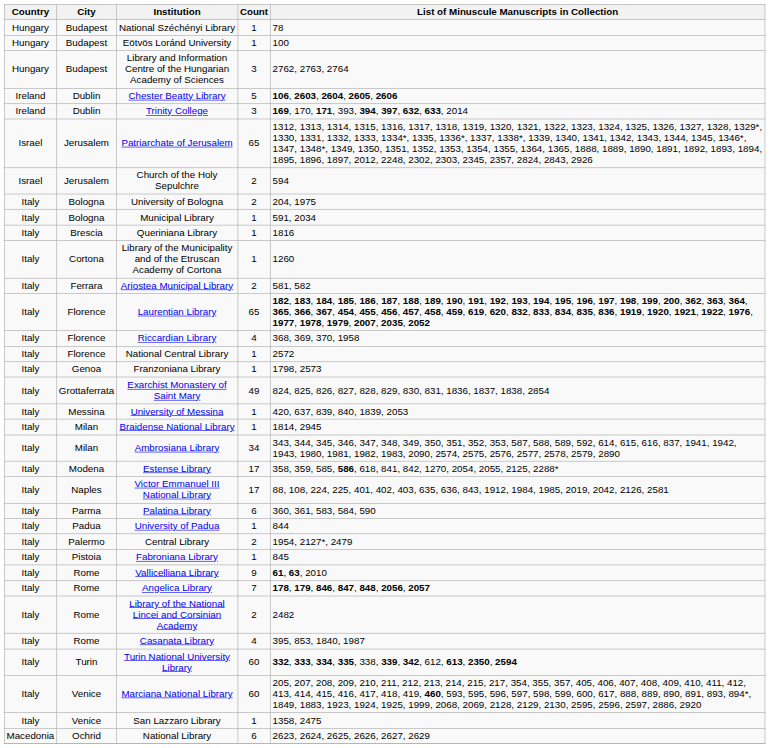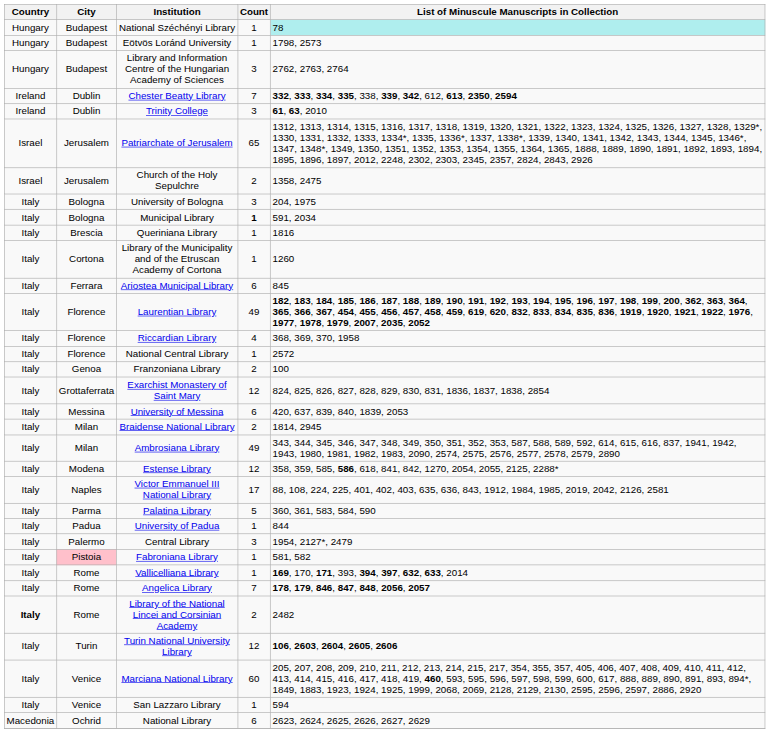 <table class="wikitable sortable" style="text-align:center">
 <tr>
 <th>Country</th>
 <th>City</th>
 <th>Institution</th>
 <th>Count</th>
 <th>List of Minuscule Manuscripts in Collection</th>
 </tr>
 <tr>
 <td>Hungary</td>
 <td>Budapest</td>
 <td>National Széchényi Library</td>
 <td>1</td>
-<td align=left>78</td>
+<td align=left style="background: paleturquoise;">78</td>
 </tr>
 <tr>
 <td>Hungary</td>
 <td>Budapest</td>
 <td>Eötvös Loránd University</td>
 <td>1</td>
-<td align=left>100</td>
+<td align=left>1798, 2573</td>
 </tr>
 <tr>
 <td>Hungary</td>
 <td>Budapest</td>
 <td>Library and Information Centre of the Hungarian Academy of Sciences</td>
 <td>3</td>
 <td align=left>2762, 2763, 2764</td>
 </tr>
 <tr>
 <td>Ireland</td>
 <td>Dublin</td>
 <td><a href='#'>Chester Beatty Library</a></td>
-<td>5</td>
-<td align=left><strong>106</strong>, <strong>2603</strong>, <strong>2604</strong>, <strong>2605</strong>, <strong>2606</strong></td>
+<td>7</td>
+<td align=left><strong>332</strong>, <strong>333</strong>, <strong>334</strong>, <strong>335</strong>, 338, <strong>339</strong>, <strong>342</strong>, 612, <strong>613</strong>, <strong>2350</strong>, <strong>2594</strong></td>
 </tr>
 <tr>
 <td>Ireland</td>
 <td>Dublin</td>
 <td><a href='#'>Trinity College</a></td>
 <td>3</td>
-<td align=left><strong>169</strong>, 170, <strong>171</strong>, 393, <strong>394</strong>, <strong>397</strong>, <strong>632</strong>, <strong>633</strong>, 2014</td>
+<td align=left><strong>61</strong>, <strong>63</strong>, 2010</td>
 </tr>
 <tr>
 <td>Israel</td>
 <td>Jerusalem</td>
 <td><a href='#'>Patriarchate of Jerusalem</a></td>
 <td>65</td>
 <td align=left>1312, 1313, 1314, 1315, 1316, 1317, 1318, 1319, 1320, 1321, 1322, 1323, 1324, 1325, 1326, 1327, 1328, 1329*, 1330, 1331, 1332, 1333, 1334*, 1335, 1336*, 1337, 1338*, 1339, 1340, 1341, 1342, 1343, 1344, 1345, 1346*, 1347, 1348*, 1349, 1350, 1351, 1352, 1353, 1354, 1355, 1364, 1365, 1888, 1889, 1890, 1891, 1892, 1893, 1894, 1895, 1896, 1897, 2012, 2248, 2302, 2303, 2345, 2357, 2824, 2843, 2926</td>
 </tr>
 <tr>
 <td>Israel</td>
 <td>Jerusalem</td>
 <td>Church of the Holy Sepulchre</td>
 <td>2</td>
-<td align=left>594</td>
+<td align=left>1358, 2475</td>
 </tr>
 <tr>
 <td>Italy</td>
 <td>Bologna</td>
 <td>University of Bologna</td>
-<td>2</td>
+<td>3</td>
 <td align=left>204, 1975</td>
 </tr>
 <tr>
 <td>Italy</td>
 <td>Bologna</td>
 <td>Municipal Library</td>
-<td>1</td>
+<td><strong>1</strong></td>
 <td align=left>591, 2034</td>
 </tr>
 <tr>
 <td>Italy</td>
 <td>Brescia</td>
 <td>Queriniana Library</td>
 <td>1</td>
 <td align=left>1816</td>
 </tr>
 <tr>
 <td>Italy</td>
 <td>Cortona</td>
 <td>Library of the Municipality and of the Etruscan Academy of Cortona</td>
 <td>1</td>
 <td align=left>1260</td>
 </tr>
 <tr>
 <td>Italy</td>
 <td>Ferrara</td>
 <td><a href='#'>Ariostea Municipal Library</a></td>
-<td>2</td>
-<td align=left>581, 582</td>
+<td>6</td>
+<td align=left>845</td>
 </tr>
 <tr>
 <td>Italy</td>
 <td>Florence</td>
 <td><a href='#'>Laurentian Library</a></td>
-<td>65</td>
+<td>49</td>
 <td align=left><strong>182</strong>, <strong>183</strong>, <strong>184</strong>, <strong>185</strong>, <strong>186</strong>, <strong>187</strong>, <strong>188</strong>, <strong>189</strong>, <strong>190</strong>, <strong>191</strong>, <strong>192</strong>, <strong>193</strong>, <strong>194</strong>, <strong>195</strong>, <strong>196</strong>, <strong>197</strong>, <strong>198</strong>, <strong>199</strong>, <strong>200</strong>, <strong>362</strong>, <strong>363</strong>, <strong>364</strong>, <strong>365</strong>, <strong>366</strong>, <strong>367</strong>, <strong>454</strong>, <strong>455</strong>, <strong>456</strong>, <strong>457</strong>, <strong>458</strong>, <strong>459</strong>, <strong>619</strong>, <strong>620</strong>, <strong>832</strong>, <strong>833</strong>, <strong>834</strong>, <strong>835</strong>, <strong>836</strong>, <strong>1919</strong>, <strong>1920</strong>, <strong>1921</strong>, <strong>1922</strong>, <strong>1976</strong>, <strong>1977</strong>, <strong>1978</strong>, <strong>1979</strong>, <strong>2007</strong>, <strong>2035</strong>, <strong>2052</strong></td>
 </tr>
 <tr>
 <td>Italy</td>
 <td>Florence</td>
 <td><a href='#'>Riccardian Library</a></td>
 <td>4</td>
 <td align=left>368, 369, 370, 1958</td>
 </tr>
 <tr>
 <td>Italy</td>
 <td>Florence</td>
 <td>National Central Library</td>
 <td>1</td>
 <td align=left>2572</td>
 </tr>
 <tr>
 <td>Italy</td>
 <td>Genoa</td>
 <td>Franzoniana Library</td>
-<td>1</td>
-<td align=left>1798, 2573</td>
+<td>2</td>
+<td align=left>100</td>
 </tr>
 <tr>
 <td>Italy</td>
 <td>Grottaferrata</td>
 <td><a href='#'>Exarchist Monastery of Saint Mary</a></td>
-<td>49</td>
+<td>12</td>
 <td align=left>824, 825, 826, 827, 828, 829, 830, 831, 1836, 1837, 1838, 2854</td>
 </tr>
 <tr>
 <td>Italy</td>
 <td>Messina</td>
 <td><a href='#'>University of Messina</a></td>
-<td>1</td>
+<td>6</td>
 <td align=left>420, 637, 839, 840, 1839, 2053</td>
 </tr>
 <tr>
 <td>Italy</td>
 <td>Milan</td>
 <td><a href='#'>Braidense National Library</a></td>
-<td>1</td>
+<td>2</td>
 <td align=left>1814, 2945</td>
 </tr>
 <tr>
 <td>Italy</td>
 <td>Milan</td>
 <td><a href='#'>Ambrosiana Library</a></td>
-<td>34</td>
+<td>49</td>
 <td align=left>343, 344, 345, 346, 347, 348, 349, 350, 351, 352, 353, 587, 588, 589, 592, 614, 615, 616, 837, 1941, 1942, 1943, 1980, 1981, 1982, 1983, 2090, 2574, 2575, 2576, 2577, 2578, 2579, 2890</td>
 </tr>
 <tr>
 <td>Italy</td>
 <td>Modena</td>
 <td><a href='#'>Estense Library</a></td>
-<td>17</td>
+<td>12</td>
 <td align=left>358, 359, 585, <strong>586</strong>, 618, 841, 842, 1270, 2054, 2055, 2125, 2288*</td>
 </tr>
 <tr>
 <td>Italy</td>
 <td>Naples</td>
 <td><a href='#'>Victor Emmanuel III National Library</a></td>
 <td>17</td>
 <td align=left>88, 108, 224, 225, 401, 402, 403, 635, 636, 843, 1912, 1984, 1985, 2019, 2042, 2126, 2581</td>
 </tr>
 <tr>
 <td>Italy</td>
 <td>Parma</td>
 <td><a href='#'>Palatina Library</a></td>
-<td>6</td>
+<td>5</td>
 <td align=left>360, 361, 583, 584, 590</td>
 </tr>
 <tr>
 <td>Italy</td>
 <td>Padua</td>
 <td><a href='#'>University of Padua</a></td>
 <td>1</td>
 <td align=left>844</td>
 </tr>
 <tr>
 <td>Italy</td>
 <td>Palermo</td>
 <td>Central Library</td>
-<td>2</td>
+<td>3</td>
 <td align=left>1954, 2127*, 2479</td>
 </tr>
 <tr>
 <td>Italy</td>
-<td>Pistoia</td>
+<td style="background: pink;">Pistoia</td>
 <td><a href='#'>Fabroniana Library</a></td>
 <td>1</td>
-<td align=left>845</td>
+<td align=left>581, 582</td>
 </tr>
 <tr>
 <td>Italy</td>
 <td>Rome</td>
 <td><a href='#'>Vallicelliana Library</a></td>
-<td>9</td>
-<td align=left><strong>61</strong>, <strong>63</strong>, 2010</td>
+<td>1</td>
+<td align=left><strong>169</strong>, 170, <strong>171</strong>, 393, <strong>394</strong>, <strong>397</strong>, <strong>632</strong>, <strong>633</strong>, 2014</td>
 </tr>
 <tr>
 <td>Italy</td>
 <td>Rome</td>
 <td><a href='#'>Angelica Library</a></td>
 <td>7</td>
 <td align=left><strong>178</strong>, <strong>179</strong>, <strong>846</strong>, <strong>847</strong>, <strong>848</strong>, <strong>2056</strong>, <strong>2057</strong></td>
 </tr>
 <tr>
-<td>Italy</td>
+<td><strong>Italy</strong></td>
 <td>Rome</td>
 <td><a href='#'>Library of the National Lincei and Corsinian Academy</a></td>
 <td>2</td>
 <td align=left>2482</td>
 </tr>
 <tr>
 <td>Italy</td>
-<td>Rome</td>
-<td><a href='#'>Casanata Library</a></td>
-<td>4</td>
-<td align=left>395, 853, 1840, 1987</td>
-</tr>
-<tr>
-<td>Italy</td>
 <td>Turin</td>
 <td><a href='#'>Turin National University Library</a></td>
-<td>60</td>
-<td align=left><strong>332</strong>, <strong>333</strong>, <strong>334</strong>, <strong>335</strong>, 338, <strong>339</strong>, <strong>342</strong>, 612, <strong>613</strong>, <strong>2350</strong>, <strong>2594</strong></td>
+<td>12</td>
+<td align=left><strong>106</strong>, <strong>2603</strong>, <strong>2604</strong>, <strong>2605</strong>, <strong>2606</strong></td>
 </tr>
 <tr>
 <td>Italy</td>
 <td>Venice</td>
 <td><a href='#'>Marciana National Library</a></td>
 <td>60</td>
 <td align=left>205, 207, 208, 209, 210, 211, 212, 213, 214, 215, 217, 354, 355, 357, 405, 406, 407, 408, 409, 410, 411, 412, 413, 414, 415, 416, 417, 418, 419, <strong>460</strong>, 593, 595, 596, 597, 598, 599, 600, 617, 888, 889, 890, 891, 893, 894*, 1849, 1883, 1923, 1924, 1925, 1999, 2068, 2069, 2128, 2129, 2130, 2595, 2596, 2597, 2886, 2920</td>
 </tr>
 <tr>
 <td>Italy</td>
 <td>Venice</td>
 <td>San Lazzaro Library</td>
 <td>1</td>
-<td align=left>1358, 2475</td>
+<td align=left>594</td>
 </tr>
 <tr>
 <td>Macedonia</td>
 <td>Ochrid</td>
 <td>National Library</td>
 <td>6</td>
 <td align=left>2623, 2624, 2625, 2626, 2627, 2629</td>
 </tr>
 <tr>
 </tr>
 </table>
